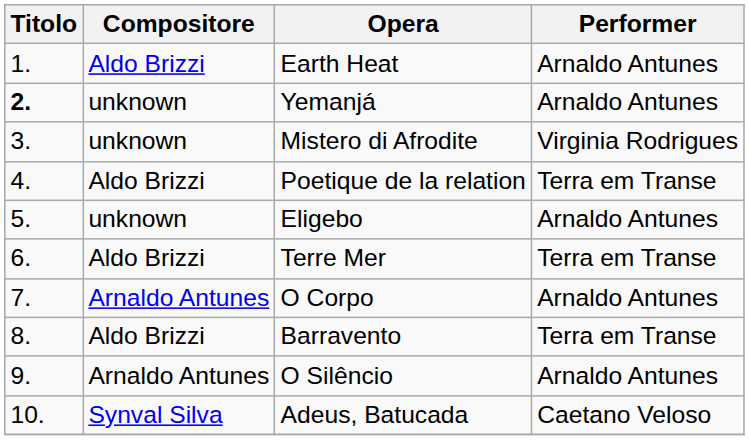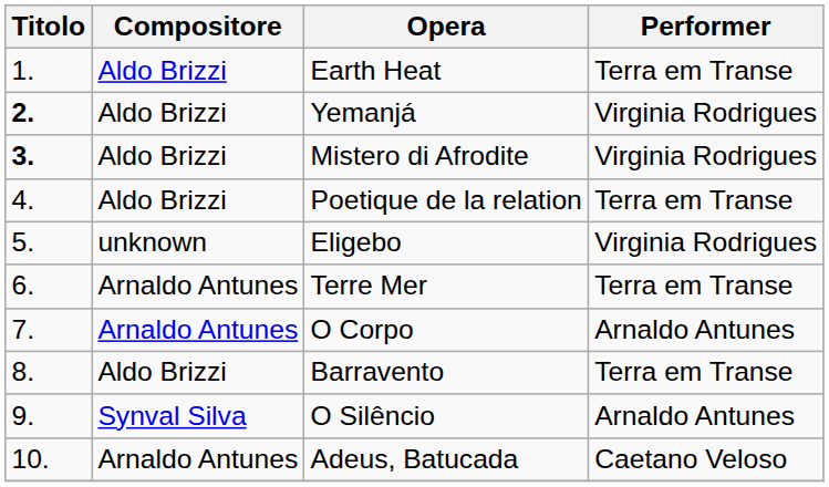 <table class="wikitable sortable">
 <tr>
 <th>Titolo</th>
 <th>Compositore</th>
 <th>Opera</th>
 <th>Performer</th>
 </tr>
 <tr>
 <td>1.</td>
 <td><a href='#'>Aldo Brizzi</a></td>
 <td>Earth Heat</td>
-<td>Arnaldo Antunes</td>
+<td>Terra em Transe</td>
 </tr>
 <tr>
 <td><strong>2.</strong></td>
-<td>unknown</td>
+<td>Aldo Brizzi</td>
 <td>Yemanjá</td>
-<td>Arnaldo Antunes</td>
+<td>Virginia Rodrigues</td>
 </tr>
 <tr>
-<td>3.</td>
-<td>unknown</td>
+<td><strong>3.</strong></td>
+<td>Aldo Brizzi</td>
 <td>Mistero di Afrodite</td>
 <td>Virginia Rodrigues</td>
 </tr>
 <tr>
 <td>4.</td>
 <td>Aldo Brizzi</td>
 <td>Poetique de la relation</td>
 <td>Terra em Transe</td>
 </tr>
 <tr>
 <td>5.</td>
 <td>unknown</td>
 <td>Eligebo</td>
-<td>Arnaldo Antunes</td>
+<td>Virginia Rodrigues</td>
 </tr>
 <tr>
 <td>6.</td>
-<td>Aldo Brizzi</td>
+<td>Arnaldo Antunes</td>
 <td>Terre Mer</td>
 <td>Terra em Transe</td>
 </tr>
 <tr>
 <td>7.</td>
 <td><a href='#'>Arnaldo Antunes</a></td>
 <td>O Corpo</td>
 <td>Arnaldo Antunes</td>
 </tr>
 <tr>
 <td>8.</td>
 <td>Aldo Brizzi</td>
 <td>Barravento</td>
 <td>Terra em Transe</td>
 </tr>
 <tr>
 <td>9.</td>
-<td>Arnaldo Antunes</td>
+<td><a href='#'>Synval Silva</a></td>
 <td>O Silêncio</td>
 <td>Arnaldo Antunes</td>
 </tr>
 <tr>
 <td>10.</td>
-<td><a href='#'>Synval Silva</a></td>
+<td>Arnaldo Antunes</td>
 <td>Adeus, Batucada</td>
 <td>Caetano Veloso</td>
 </tr>
 <tr>
 </tr>
 </table>
